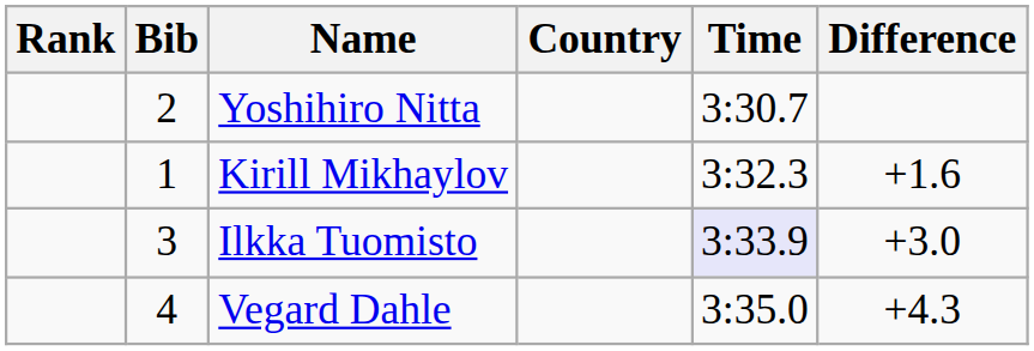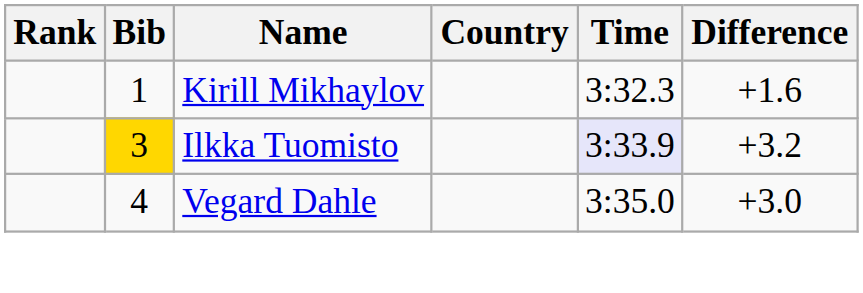 <table class="wikitable sortable" style="text-align:center">
 <tr>
 <th>Rank</th>
 <th>Bib</th>
 <th>Name</th>
 <th>Country</th>
 <th>Time</th>
 <th>Difference</th>
 </tr>
 <tr>
 <td></td>
-<td>2</td>
-<td align=left><a href='#'>Yoshihiro Nitta</a></td>
-<td align=left></td>
-<td>3:30.7</td>
-<td></td>
-</tr>
-<tr>
-<td></td>
 <td>1</td>
 <td align=left><a href='#'>Kirill Mikhaylov</a></td>
 <td align=left></td>
 <td>3:32.3</td>
 <td>+1.6</td>
 </tr>
 <tr>
 <td></td>
-<td>3</td>
+<td style="background: gold;">3</td>
 <td align=left><a href='#'>Ilkka Tuomisto</a></td>
 <td align=left></td>
 <td style="background: lavender;">3:33.9</td>
-<td>+3.0</td>
+<td>+3.2</td>
 </tr>
 <tr>
 <td></td>
 <td>4</td>
 <td align=left><a href='#'>Vegard Dahle</a></td>
 <td align=left></td>
 <td>3:35.0</td>
-<td>+4.3</td>
+<td>+3.0</td>
 </tr>
 </table>
